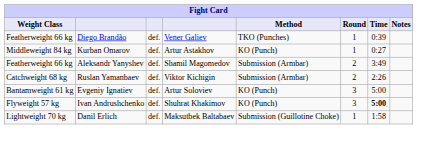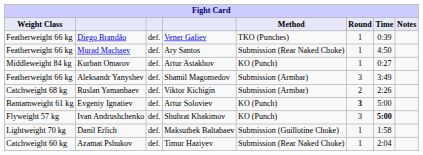 <table class="wikitable" style="font-size: 80%;">
 <tr>
 <th colspan="8" style="background-color: #ccf; color: #000080; text-align: center;"><strong>Fight Card</strong></th>
 </tr>
 <tr>
 <th colspan="1" style="background-color: #E6E8FA; color: #000000; text-align: center;">Weight Class</th>
 <th colspan="1" style="background-color: #E6E8FA; color: #000000; text-align: center;"></th>
 <th colspan="1" style="background-color: #E6E8FA; color: #000000; text-align: center;"></th>
 <th colspan="1" style="background-color: #E6E8FA; color: #000000; text-align: center;"></th>
 <th colspan="1" style="background-color: #E6E8FA; color: #000000; text-align: center;">Method</th>
 <th colspan="1" style="background-color: #E6E8FA; color: #000000; text-align: center;">Round</th>
 <th colspan="1" style="background-color: #E6E8FA; color: #000000; text-align: center;">Time</th>
 <th colspan="1" style="background-color: #E6E8FA; color: #000000; text-align: center;">Notes</th>
 </tr>
 <tr>
 <td>Featherweight 66 kg</td>
 <td> <a href='#'>Diego Brandão</a></td>
 <td>def.</td>
 <td> <a href='#'>Vener Galiev</a></td>
 <td>TKO (Punches)</td>
 <td align=center>1</td>
 <td align=center>0:39</td>
 <td></td>
 </tr>
 <tr>
+<td>Featherweight 66 kg</td>
+<td> <a href='#'>Murad Machaev</a></td>
+<td>def.</td>
+<td> Ary Santos</td>
+<td>Submission (Rear Naked Choke)</td>
+<td align=center>1</td>
+<td align=center>4:50</td>
+<td></td>
+</tr>
+<tr>
 <td>Middleweight 84 kg</td>
 <td> Kurban Omarov</td>
 <td>def.</td>
 <td> Artur Astakhov</td>
 <td>KO (Punch)</td>
 <td align=center>1</td>
 <td align=center>0:27</td>
 <td></td>
 </tr>
 <tr>
 <td>Featherweight 66 kg</td>
 <td> Aleksandr Yanyshev</td>
 <td>def.</td>
 <td> Shamil Magomedov</td>
 <td>Submission (Armbar)</td>
-<td align=center>2</td>
+<td align=center>3</td>
 <td align=center>3:49</td>
 <td></td>
 </tr>
 <tr>
 <td>Catchweight 68 kg</td>
 <td> Ruslan Yamanbaev</td>
 <td>def.</td>
 <td> Viktor Kichigin</td>
 <td>Submission (Armbar)</td>
 <td align=center>2</td>
 <td align=center>2:26</td>
 <td></td>
 </tr>
 <tr>
 <td>Bantamweight 61 kg</td>
 <td> Evgeniy Ignatiev</td>
 <td>def.</td>
 <td> Artur Soloviev</td>
 <td>KO (Punch)</td>
-<td align=center>3</td>
+<td align=center><strong>3</strong></td>
 <td align=center>5:00</td>
 <td></td>
 </tr>
 <tr>
 <td>Flyweight 57 kg</td>
 <td> Ivan Andrushchenko</td>
 <td>def.</td>
 <td> Shuhrat Khakimov</td>
 <td>KO (Punch)</td>
 <td align=center>3</td>
 <td align=center><strong>5:00</strong></td>
 <td></td>
 </tr>
 <tr>
 <td>Lightweight 70 kg</td>
 <td> Danil Erlich</td>
 <td>def.</td>
 <td> Maksutbek Baltabaev</td>
 <td>Submission (Guillotine Choke)</td>
 <td align=center>1</td>
 <td align=center>1:58</td>
 <td></td>
 </tr>
+<tr>
+<td>Catchweight 60 kg</td>
+<td> Azamat Pshukov</td>
+<td>def.</td>
+<td> Timur Haziyev</td>
+<td>Submission (Rear Naked Choke)</td>
+<td align=center>1</td>
+<td align=center>2:04</td>
+<td></td>
+</tr>
 </table>
